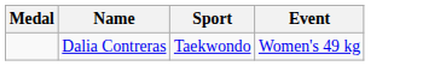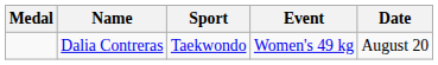 <table class="wikitable sortable" style="font-size:90%">
 <tr>
 <th>Medal</th>
 <th>Name</th>
 <th>Sport</th>
 <th>Event</th>
+<th>Date</th>
 </tr>
 <tr>
 <td></td>
 <td><a href='#'>Dalia Contreras</a></td>
 <td><a href='#'>Taekwondo</a></td>
 <td><a href='#'>Women's 49 kg</a></td>
+<td>August 20</td>
 </tr>
 </table>
